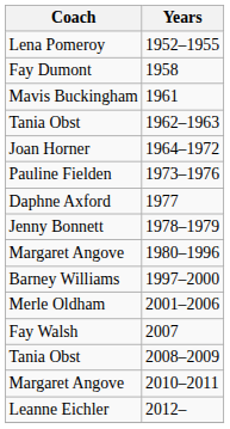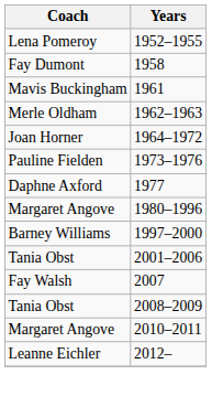 <table class="wikitable collapsible">
 <tr>
 <th>Coach</th>
 <th>Years</th>
 </tr>
 <tr>
 <td>Lena Pomeroy</td>
 <td>1952–1955</td>
 </tr>
 <tr>
 <td>Fay Dumont</td>
 <td>1958</td>
 </tr>
 <tr>
 <td>Mavis Buckingham</td>
 <td>1961</td>
 </tr>
 <tr>
-<td>Tania Obst</td>
+<td>Merle Oldham</td>
 <td>1962–1963</td>
 </tr>
 <tr>
 <td>Joan Horner</td>
 <td>1964–1972</td>
 </tr>
 <tr>
 <td>Pauline Fielden</td>
 <td>1973–1976</td>
 </tr>
 <tr>
 <td>Daphne Axford</td>
 <td>1977</td>
 </tr>
 <tr>
-<td>Jenny Bonnett</td>
-<td>1978–1979</td>
-</tr>
-<tr>
 <td>Margaret Angove</td>
 <td>1980–1996</td>
 </tr>
 <tr>
 <td>Barney Williams</td>
 <td>1997–2000</td>
 </tr>
 <tr>
-<td>Merle Oldham</td>
+<td>Tania Obst</td>
 <td>2001–2006</td>
 </tr>
 <tr>
 <td>Fay Walsh</td>
 <td>2007</td>
 </tr>
 <tr>
 <td>Tania Obst</td>
 <td>2008–2009</td>
 </tr>
 <tr>
 <td>Margaret Angove</td>
 <td>2010–2011</td>
 </tr>
 <tr>
 <td>Leanne Eichler</td>
 <td>2012–</td>
 </tr>
 <tr>
 </tr>
 </table>
